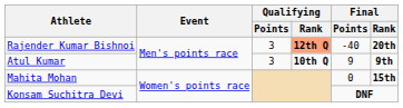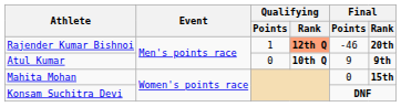 <table class=wikitable style="font-size:90%">
 <tr>
 <th rowspan=2>Athlete</th>
 <th rowspan=2>Event</th>
 <th colspan=2>Qualifying</th>
 <th colspan=2>Final</th>
 </tr>
 <tr>
 <th>Points</th>
 <th>Rank</th>
 <th>Points</th>
 <th>Rank</th>
 </tr>
 <tr>
 <td><a href='#'>Rajender Kumar Bishnoi</a></td>
 <td rowspan=2><a href='#'>Men's points race</a></td>
-<td align=center>3</td>
+<td align=center>1</td>
 <td align=center style="background: lightsalmon;"><strong>12th Q</strong></td>
-<td align=center>-40</td>
+<td align=center>-46</td>
 <td align=center><strong>20th</strong></td>
 </tr>
 <tr>
 <td><a href='#'>Atul Kumar</a></td>
-<td align=center>3</td>
+<td align=center>0</td>
 <td align=center><strong>10th Q</strong></td>
 <td align=center>9</td>
 <td align=center><strong>9th</strong></td>
 </tr>
 <tr>
 <td><a href='#'>Mahita Mohan</a></td>
 <td rowspan=2><a href='#'>Women's points race</a></td>
 <td colspan="2" rowspan=2 style="text-align:center; background:wheat;"></td>
 <td align=center>0</td>
 <td align=center><strong>15th</strong></td>
 </tr>
 <tr>
 <td><a href='#'>Konsam Suchitra Devi</a></td>
 <td align=center colspan=2><strong>DNF</strong></td>
 </tr>
 </table>
